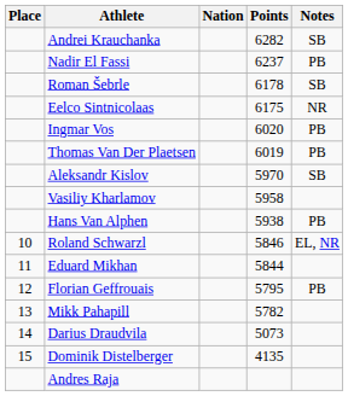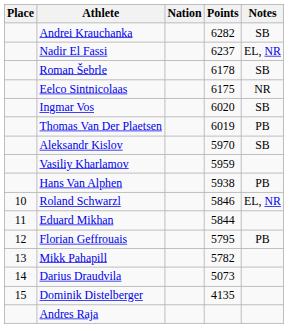 <table class="wikitable sortable" style="text-align:center">
 <tr>
 <th>Place</th>
 <th>Athlete</th>
 <th>Nation</th>
 <th>Points</th>
 <th>Notes</th>
 </tr>
 <tr>
 <td></td>
 <td align="left"><a href='#'>Andrei Krauchanka</a></td>
 <td align="left"></td>
 <td>6282</td>
 <td>SB</td>
 </tr>
 <tr>
 <td></td>
 <td align="left"><a href='#'>Nadir El Fassi</a></td>
 <td align="left"></td>
 <td>6237</td>
-<td>PB</td>
+<td>EL, <a href='#'>NR</a></td>
 </tr>
 <tr>
 <td></td>
 <td align="left"><a href='#'>Roman Šebrle</a></td>
 <td align="left"></td>
 <td>6178</td>
 <td>SB</td>
 </tr>
 <tr>
 <td></td>
 <td align="left"><a href='#'>Eelco Sintnicolaas</a></td>
 <td align="left"></td>
 <td>6175</td>
 <td>NR</td>
 </tr>
 <tr>
 <td></td>
 <td align="left"><a href='#'>Ingmar Vos</a></td>
 <td align="left"></td>
 <td>6020</td>
-<td>PB</td>
+<td>SB</td>
 </tr>
 <tr>
 <td></td>
 <td align="left"><a href='#'>Thomas Van Der Plaetsen</a></td>
 <td align="left"></td>
 <td>6019</td>
 <td>PB</td>
 </tr>
 <tr>
 <td></td>
 <td align="left"><a href='#'>Aleksandr Kislov</a></td>
 <td align="left"></td>
 <td>5970</td>
 <td>SB</td>
 </tr>
 <tr>
 <td></td>
 <td align="left"><a href='#'>Vasiliy Kharlamov</a></td>
 <td align="left"></td>
-<td>5958</td>
+<td>5959</td>
 <td></td>
 </tr>
 <tr>
 <td></td>
 <td align="left"><a href='#'>Hans Van Alphen</a></td>
 <td align="left"></td>
 <td>5938</td>
 <td>PB</td>
 </tr>
 <tr>
 <td>10</td>
 <td align="left"><a href='#'>Roland Schwarzl</a></td>
 <td align="left"></td>
 <td>5846</td>
 <td>EL, <a href='#'>NR</a></td>
 </tr>
 <tr>
 <td>11</td>
 <td align="left"><a href='#'>Eduard Mikhan</a></td>
 <td align="left"></td>
 <td>5844</td>
 <td></td>
 </tr>
 <tr>
 <td>12</td>
 <td align="left"><a href='#'>Florian Geffrouais</a></td>
 <td align="left"></td>
 <td>5795</td>
 <td>PB</td>
 </tr>
 <tr>
 <td>13</td>
 <td align="left"><a href='#'>Mikk Pahapill</a></td>
 <td align="left"></td>
 <td>5782</td>
 <td></td>
 </tr>
 <tr>
 <td>14</td>
 <td align="left"><a href='#'>Darius Draudvila</a></td>
 <td align="left"></td>
 <td>5073</td>
 <td></td>
 </tr>
 <tr>
 <td>15</td>
 <td align="left"><a href='#'>Dominik Distelberger</a></td>
 <td align="left"></td>
 <td>4135</td>
 <td></td>
 </tr>
 <tr>
 <td></td>
 <td align="left"><a href='#'>Andres Raja</a></td>
 <td align="left"></td>
 <td></td>
 <td></td>
 </tr>
 </table>
